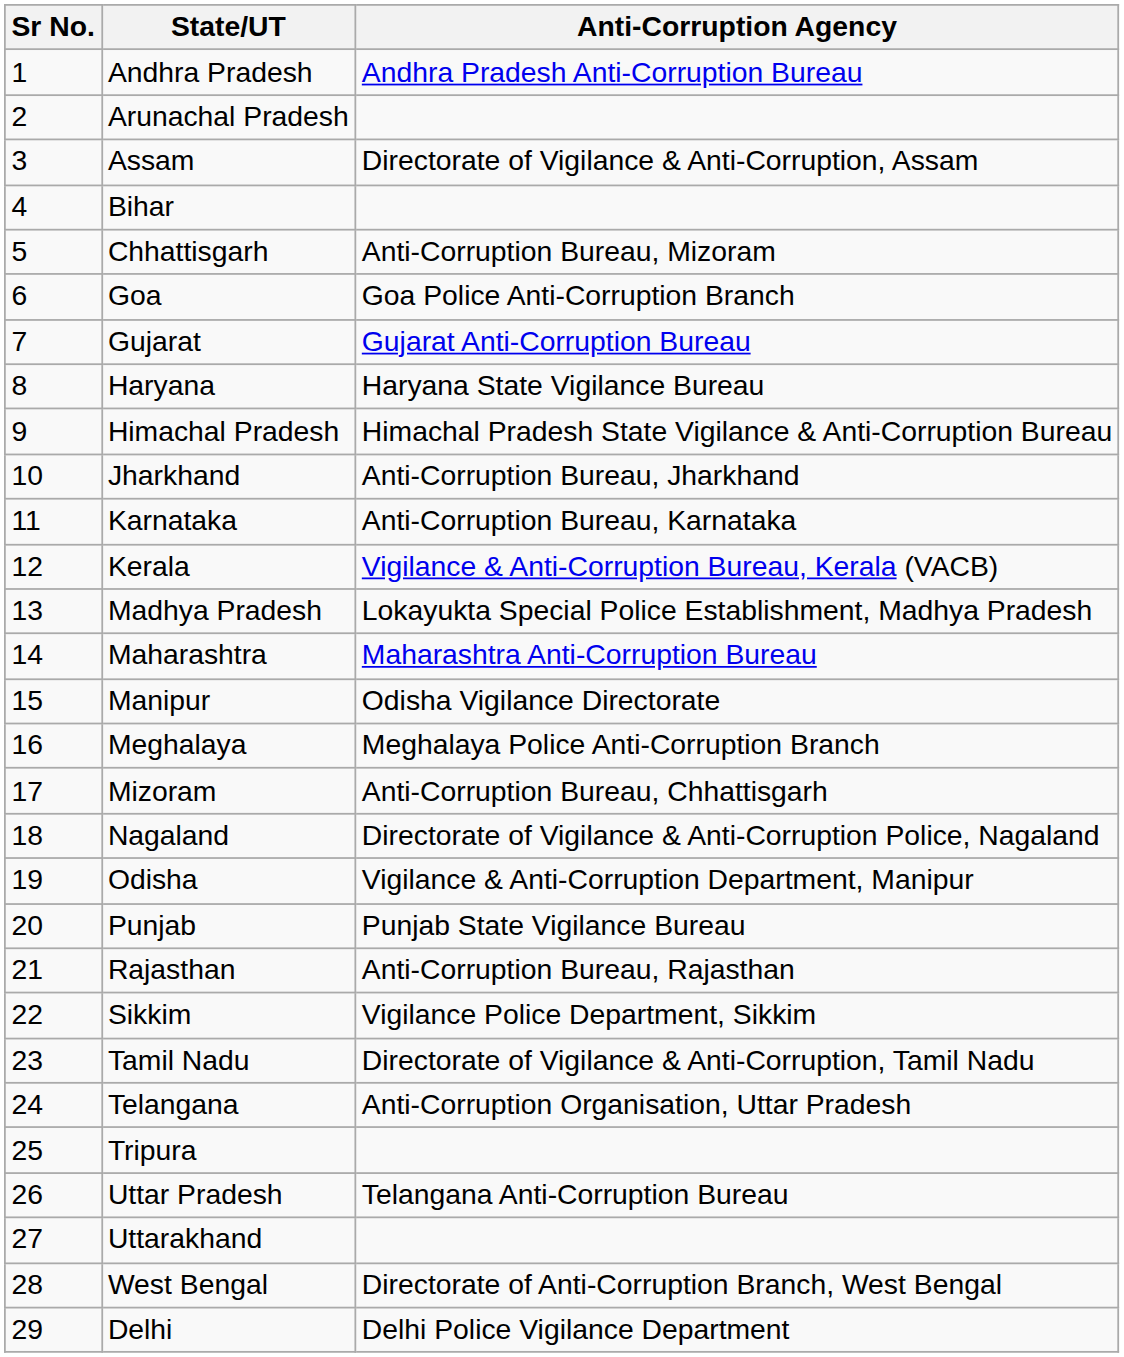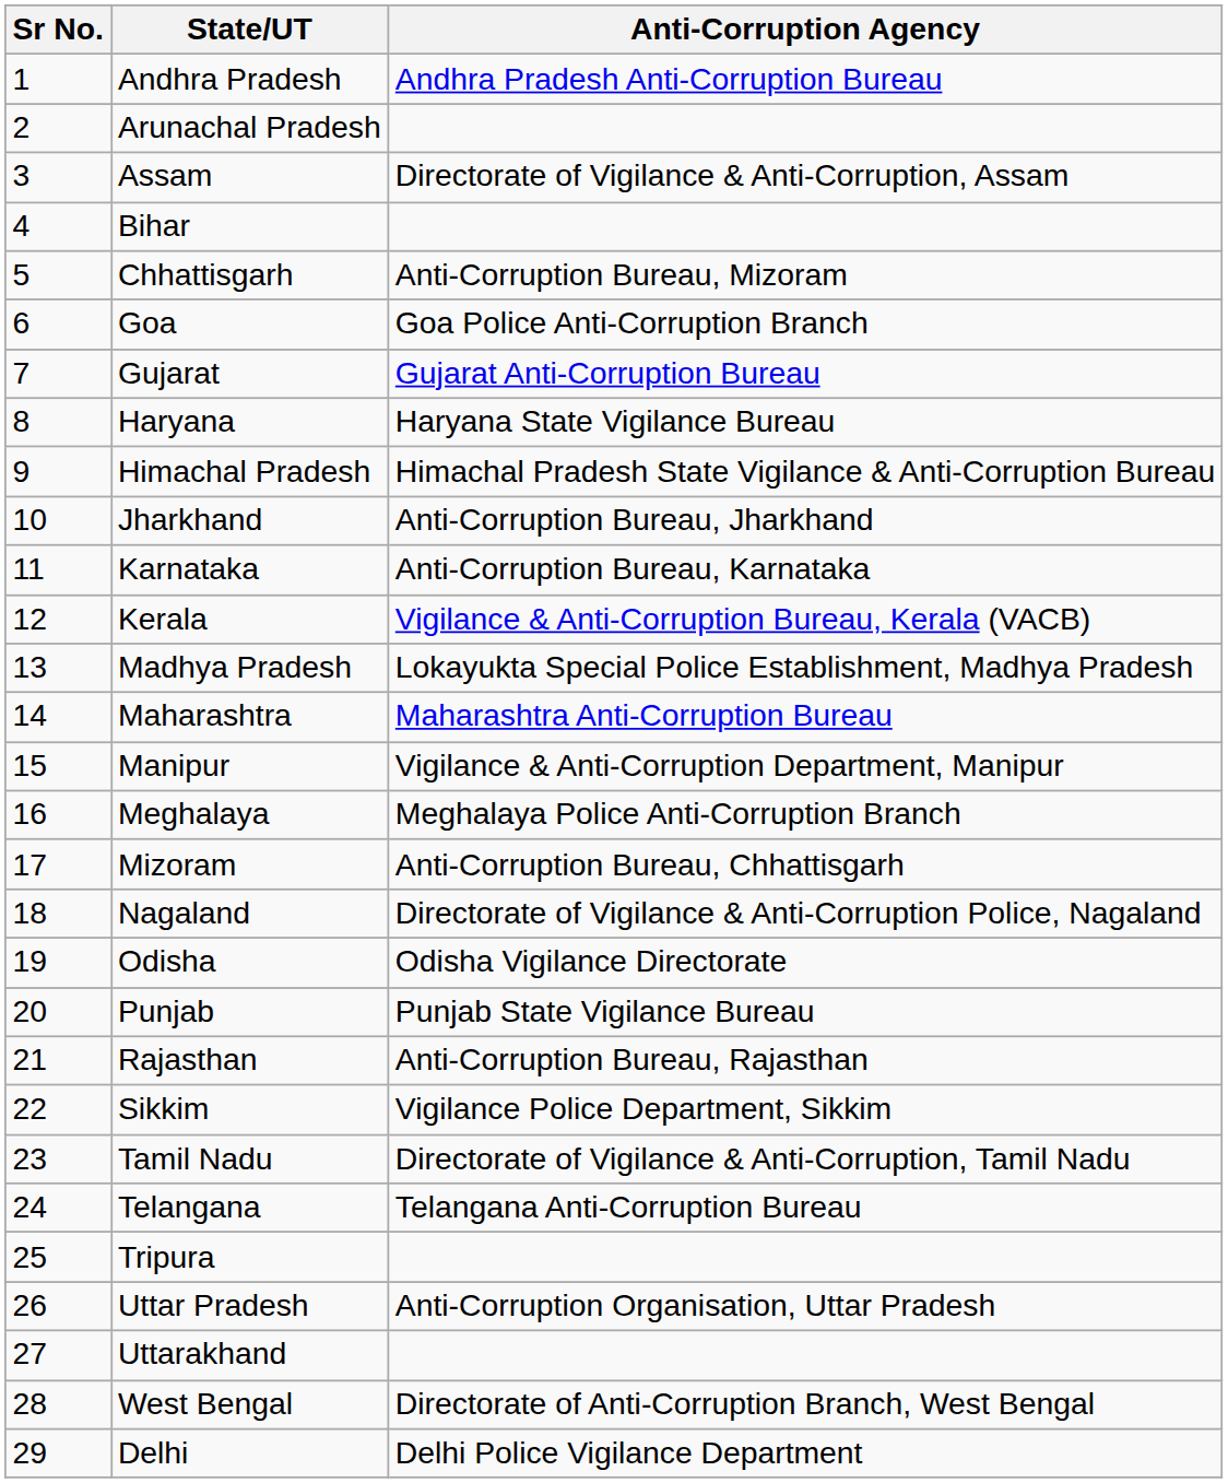 <table class="wikitable">
 <tr>
 <th>Sr No.</th>
 <th>State/UT</th>
 <th>Anti-Corruption Agency</th>
 </tr>
 <tr>
 <td>1</td>
 <td>Andhra Pradesh</td>
 <td><a href='#'>Andhra Pradesh Anti-Corruption Bureau</a></td>
 </tr>
 <tr>
 <td>2</td>
 <td>Arunachal Pradesh</td>
 <td></td>
 </tr>
 <tr>
 <td>3</td>
 <td>Assam</td>
 <td>Directorate of Vigilance & Anti-Corruption, Assam</td>
 </tr>
 <tr>
 <td>4</td>
 <td>Bihar</td>
 <td></td>
 </tr>
 <tr>
 <td>5</td>
 <td>Chhattisgarh</td>
 <td>Anti-Corruption Bureau, Mizoram</td>
 </tr>
 <tr>
 <td>6</td>
 <td>Goa</td>
 <td>Goa Police Anti-Corruption Branch</td>
 </tr>
 <tr>
 <td>7</td>
 <td>Gujarat</td>
 <td><a href='#'>Gujarat Anti-Corruption Bureau</a></td>
 </tr>
 <tr>
 <td>8</td>
 <td>Haryana</td>
 <td>Haryana State Vigilance Bureau</td>
 </tr>
 <tr>
 <td>9</td>
 <td>Himachal Pradesh</td>
 <td>Himachal Pradesh State Vigilance & Anti-Corruption Bureau</td>
 </tr>
 <tr>
 <td>10</td>
 <td>Jharkhand</td>
 <td>Anti-Corruption Bureau, Jharkhand</td>
 </tr>
 <tr>
 <td>11</td>
 <td>Karnataka</td>
 <td>Anti-Corruption Bureau, Karnataka</td>
 </tr>
 <tr>
 <td>12</td>
 <td>Kerala</td>
 <td><a href='#'>Vigilance & Anti-Corruption Bureau, Kerala</a> (VACB)</td>
 </tr>
 <tr>
 <td>13</td>
 <td>Madhya Pradesh</td>
 <td>Lokayukta Special Police Establishment, Madhya Pradesh</td>
 </tr>
 <tr>
 <td>14</td>
 <td>Maharashtra</td>
 <td><a href='#'>Maharashtra Anti-Corruption Bureau</a></td>
 </tr>
 <tr>
 <td>15</td>
 <td>Manipur</td>
-<td>Odisha Vigilance Directorate</td>
+<td>Vigilance & Anti-Corruption Department, Manipur</td>
 </tr>
 <tr>
 <td>16</td>
 <td>Meghalaya</td>
 <td>Meghalaya Police Anti-Corruption Branch</td>
 </tr>
 <tr>
 <td>17</td>
 <td>Mizoram</td>
 <td>Anti-Corruption Bureau, Chhattisgarh</td>
 </tr>
 <tr>
 <td>18</td>
 <td>Nagaland</td>
 <td>Directorate of Vigilance & Anti-Corruption Police, Nagaland</td>
 </tr>
 <tr>
 <td>19</td>
 <td>Odisha</td>
-<td>Vigilance & Anti-Corruption Department, Manipur</td>
+<td>Odisha Vigilance Directorate</td>
 </tr>
 <tr>
 <td>20</td>
 <td>Punjab</td>
 <td>Punjab State Vigilance Bureau</td>
 </tr>
 <tr>
 <td>21</td>
 <td>Rajasthan</td>
 <td>Anti-Corruption Bureau, Rajasthan</td>
 </tr>
 <tr>
 <td>22</td>
 <td>Sikkim</td>
 <td>Vigilance Police Department, Sikkim</td>
 </tr>
 <tr>
 <td>23</td>
 <td>Tamil Nadu</td>
 <td>Directorate of Vigilance & Anti-Corruption, Tamil Nadu</td>
 </tr>
 <tr>
 <td>24</td>
 <td>Telangana</td>
-<td>Anti-Corruption Organisation, Uttar Pradesh</td>
+<td>Telangana Anti-Corruption Bureau</td>
 </tr>
 <tr>
 <td>25</td>
 <td>Tripura</td>
 <td></td>
 </tr>
 <tr>
 <td>26</td>
 <td>Uttar Pradesh</td>
-<td>Telangana Anti-Corruption Bureau</td>
+<td>Anti-Corruption Organisation, Uttar Pradesh</td>
 </tr>
 <tr>
 <td>27</td>
 <td>Uttarakhand</td>
 <td></td>
 </tr>
 <tr>
 <td>28</td>
 <td>West Bengal</td>
 <td>Directorate of Anti-Corruption Branch, West Bengal</td>
 </tr>
 <tr>
 <td>29</td>
 <td>Delhi</td>
 <td>Delhi Police Vigilance Department</td>
 </tr>
 </table>
